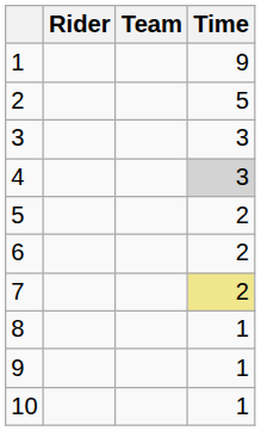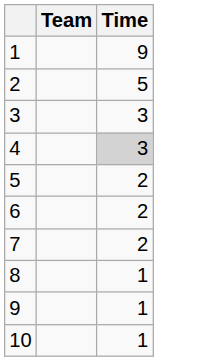 <table class="wikitable">
 <tr>
 <th></th>
-<th>Rider</th>
 <th>Team</th>
 <th>Time</th>
 </tr>
 <tr>
 <td>1</td>
-<td> </td>
 <td></td>
 <td align=right>9</td>
 </tr>
 <tr>
 <td>2</td>
 <td></td>
-<td></td>
 <td align=right>5</td>
 </tr>
 <tr>
 <td>3</td>
 <td></td>
-<td></td>
 <td align=right>3</td>
 </tr>
 <tr>
 <td>4</td>
-<td> </td>
 <td></td>
 <td align=right style="background: lightgrey;">3</td>
 </tr>
 <tr>
 <td>5</td>
 <td></td>
-<td></td>
 <td align=right>2</td>
 </tr>
 <tr>
 <td>6</td>
-<td></td>
 <td></td>
 <td align=right>2</td>
 </tr>
 <tr>
 <td>7</td>
 <td></td>
-<td></td>
-<td align=right style="background: khaki;">2</td>
+<td align=right>2</td>
 </tr>
 <tr>
 <td>8</td>
-<td></td>
 <td></td>
 <td align=right>1</td>
 </tr>
 <tr>
 <td>9</td>
 <td></td>
-<td></td>
 <td align=right>1</td>
 </tr>
 <tr>
 <td>10</td>
 <td></td>
-<td></td>
 <td align=right>1</td>
 </tr>
 </table>
